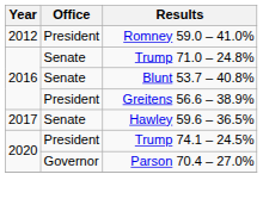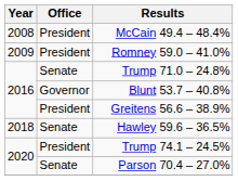 <table class=wikitable>
 <tr>
 <th width="30">Year</th>
 <th width="60">Office</th>
 <th width="180">Results</th>
 </tr>
 <tr>
-<td rowspan="1">2012</td>
+<td rowspan="1">2008</td>
+<td>President</td>
+<td align="right" ><a href='#'>McCain</a> 49.4 – 48.4%</td>
+</tr>
+<tr>
+<td rowspan="1">2009</td>
 <td>President</td>
 <td align="right" ><a href='#'>Romney</a> 59.0 – 41.0%</td>
 </tr>
 <tr>
 <td rowspan="3">2016</td>
 <td>Senate</td>
 <td align="right" ><a href='#'>Trump</a> 71.0 – 24.8%</td>
 </tr>
 <tr>
-<td>Senate</td>
+<td>Governor</td>
 <td align="right" ><a href='#'>Blunt</a> 53.7 – 40.8%</td>
 </tr>
 <tr>
 <td>President</td>
 <td align="right" ><a href='#'>Greitens</a> 56.6 – 38.9%</td>
 </tr>
 <tr>
-<td rowspan="1">2017</td>
+<td rowspan="1">2018</td>
 <td>Senate</td>
 <td align="right" ><a href='#'>Hawley</a> 59.6 – 36.5%</td>
 </tr>
 <tr>
 <td rowspan="2">2020</td>
 <td>President</td>
 <td align="right" ><a href='#'>Trump</a> 74.1 – 24.5%</td>
 </tr>
 <tr>
-<td>Governor</td>
+<td>Senate</td>
 <td align="right" ><a href='#'>Parson</a> 70.4 – 27.0%</td>
 </tr>
 <tr>
 </tr>
 </table>
